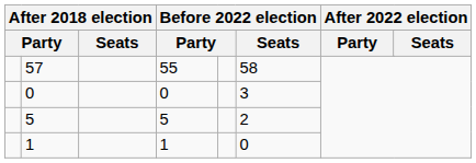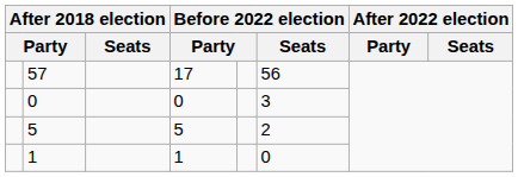 <table class="wikitable">
 <tr>
 <th colspan="3">After 2018 election</th>
 <th colspan="3">Before 2022 election</th>
 <th colspan="3">After 2022 election</th>
 </tr>
 <tr>
 <th colspan="2">Party</th>
 <th>Seats</th>
 <th colspan="2">Party</th>
 <th>Seats</th>
 <th colspan="2">Party</th>
 <th>Seats</th>
 </tr>
 <tr>
 <td></td>
 <td>57</td>
 <td></td>
-<td>55</td>
+<td>17</td>
 <td></td>
-<td>58</td>
+<td>56</td>
 </tr>
 <tr>
 <td></td>
 <td>0</td>
 <td></td>
 <td>0</td>
 <td></td>
 <td>3</td>
 </tr>
 <tr>
 <td></td>
 <td>5</td>
 <td></td>
 <td>5</td>
 <td></td>
 <td>2</td>
 </tr>
 <tr>
 <td></td>
 <td>1</td>
 <td></td>
 <td>1</td>
 <td></td>
 <td>0</td>
 </tr>
 </table>
